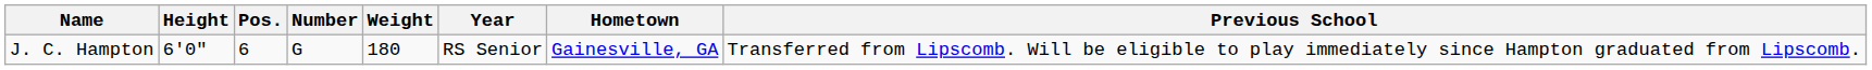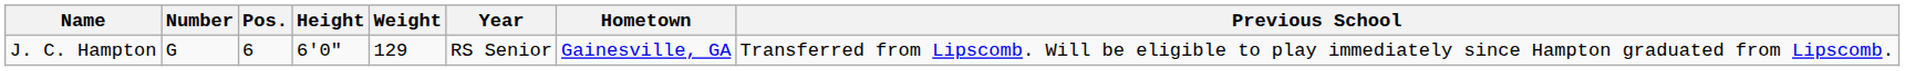 <table class="wikitable sortable" border="1">
 <tr>
 <th>Name</th>
+<th>Number</th>
+<th>Pos.</th>
 <th>Height</th>
-<th>Pos.</th>
-<th>Number</th>
 <th>Weight</th>
 <th>Year</th>
 <th>Hometown</th>
 <th class="unsortable">Previous School</th>
 </tr>
 <tr>
 <td>J. C. Hampton</td>
+<td>G</td>
+<td>6</td>
 <td>6'0"</td>
-<td>6</td>
-<td>G</td>
-<td>180</td>
+<td>129</td>
 <td>RS Senior</td>
 <td><a href='#'>Gainesville, GA</a></td>
 <td>Transferred from <a href='#'>Lipscomb</a>. Will be eligible to play immediately since Hampton graduated from <a href='#'>Lipscomb</a>.</td>
 </tr>
 </table>
